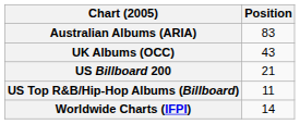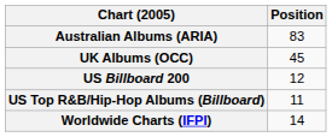 <table class="wikitable sortable plainrowheaders" style="text-align:center">
 <tr>
 <th scope="col">Chart (2005)</th>
 <th scope="col">Position</th>
 </tr>
 <tr>
 <th scope="row">Australian Albums (ARIA)</th>
 <td>83</td>
 </tr>
 <tr>
 <th scope="row">UK Albums (OCC)</th>
-<td>43</td>
+<td>45</td>
 </tr>
 <tr>
 <th scope="row">US <em>Billboard</em> 200</th>
-<td>21</td>
+<td>12</td>
 </tr>
 <tr>
 <th scope="row">US Top R&B/Hip-Hop Albums (<em>Billboard</em>)</th>
 <td>11</td>
 </tr>
 <tr>
 <th scope="row">Worldwide Charts (<a href='#'>IFPI</a>)</th>
 <td>14</td>
 </tr>
 </table>
